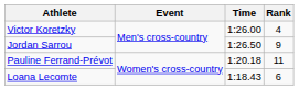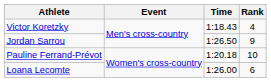 <table class=wikitable style=font-size:90%;text-align:center>
 <tr>
 <th>Athlete</th>
 <th>Event</th>
 <th>Time</th>
 <th>Rank</th>
 </tr>
 <tr align=center>
 <td align=left><a href='#'>Victor Koretzky</a></td>
 <td align=left rowspan="2"><a href='#'>Men's cross-country</a></td>
-<td>1:26.00</td>
+<td>1:18.43</td>
 <td>4</td>
 </tr>
 <tr align=center>
 <td align=left><a href='#'>Jordan Sarrou</a></td>
 <td>1:26.50</td>
 <td>9</td>
 </tr>
 <tr align=center>
 <td align=left><a href='#'>Pauline Ferrand-Prévot</a></td>
 <td align=left rowspan="2"><a href='#'>Women's cross-country</a></td>
 <td>1:20.18</td>
-<td>11</td>
+<td>10</td>
 </tr>
 <tr align=center>
 <td align=left><a href='#'>Loana Lecomte</a></td>
-<td>1:18.43</td>
+<td>1:26.00</td>
 <td>6</td>
 </tr>
 </table>
